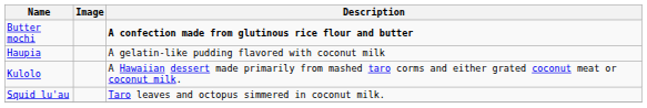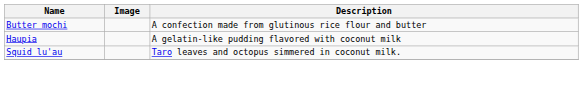 <table class="wikitable sortable" width="100%">
 <tr>
 <th>Name</th>
 <th class="unsortable">Image</th>
 <th>Description</th>
 </tr>
 <tr>
 <td><a href='#'>Butter mochi</a></td>
 <td></td>
-<td><strong>A confection made from glutinous rice flour and butter</strong></td>
+<td>A confection made from glutinous rice flour and butter</td>
 </tr>
 <tr>
 <td><a href='#'>Haupia</a></td>
 <td></td>
 <td>A gelatin-like pudding flavored with coconut milk</td>
-</tr>
-<tr>
-<td><a href='#'>Kulolo</a></td>
-<td></td>
-<td>A <a href='#'>Hawaiian</a> <a href='#'>dessert</a> made primarily from mashed <a href='#'>taro</a> corms and either grated <a href='#'>coconut</a> meat or <a href='#'>coconut milk</a>.</td>
 </tr>
 <tr>
 <td><a href='#'>Squid lu'au</a></td>
 <td></td>
 <td><a href='#'>Taro</a> leaves and octopus simmered in coconut milk.</td>
 </tr>
 <tr>
 </tr>
 </table>
